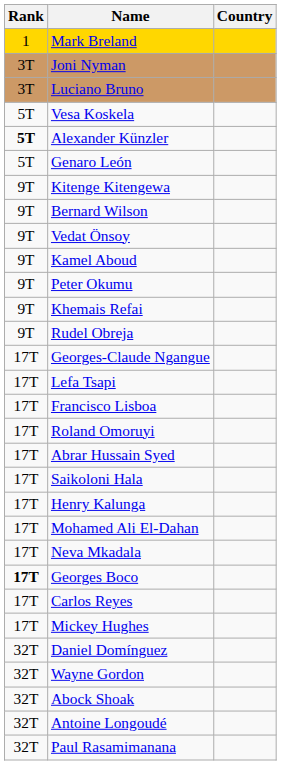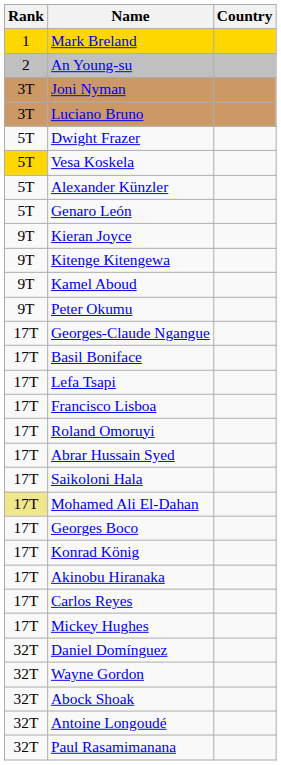 <table class="wikitable sortable" style="text-align:center">
 <tr>
 <th>Rank</th>
 <th>Name</th>
 <th>Country</th>
 </tr>
 <tr bgcolor=gold>
 <td>1</td>
 <td align="left"><a href='#'>Mark Breland</a></td>
+<td align="left"></td>
+</tr>
+<tr bgcolor=silver>
+<td>2</td>
+<td align="left"><a href='#'>An Young-su</a></td>
 <td align="left"></td>
 </tr>
 <tr bgcolor=#CC9966>
 <td>3T</td>
 <td align="left"><a href='#'>Joni Nyman</a></td>
 <td align="left"></td>
 </tr>
 <tr bgcolor=#CC9966>
 <td>3T</td>
 <td align="left"><a href='#'>Luciano Bruno</a></td>
 <td align="left"></td>
 </tr>
 <tr>
 <td>5T</td>
+<td align="left"><a href='#'>Dwight Frazer</a></td>
+<td align="left"></td>
+</tr>
+<tr>
+<td style="background: gold;">5T</td>
 <td align="left"><a href='#'>Vesa Koskela</a></td>
 <td align="left"></td>
 </tr>
 <tr>
-<td><strong>5T</strong></td>
+<td>5T</td>
 <td align="left"><a href='#'>Alexander Künzler</a></td>
 <td align="left"></td>
 </tr>
 <tr>
 <td>5T</td>
 <td align="left"><a href='#'>Genaro León</a></td>
 <td align="left"></td>
 </tr>
 <tr>
 <td>9T</td>
-<td align="left"><a href='#'>Kitenge Kitengewa</a></td>
+<td align="left"><a href='#'>Kieran Joyce</a></td>
 <td align="left"></td>
 </tr>
 <tr>
 <td>9T</td>
-<td align="left"><a href='#'>Bernard Wilson</a></td>
-<td align="left"></td>
-</tr>
-<tr>
-<td>9T</td>
-<td align="left"><a href='#'>Vedat Önsoy</a></td>
+<td align="left"><a href='#'>Kitenge Kitengewa</a></td>
 <td align="left"></td>
 </tr>
 <tr>
 <td>9T</td>
 <td align="left"><a href='#'>Kamel Aboud</a></td>
 <td align="left"></td>
 </tr>
 <tr>
 <td>9T</td>
 <td align="left"><a href='#'>Peter Okumu</a></td>
 <td align="left"></td>
 </tr>
 <tr>
-<td>9T</td>
-<td align="left"><a href='#'>Khemais Refai</a></td>
-<td align="left"></td>
-</tr>
-<tr>
-<td>9T</td>
-<td align="left"><a href='#'>Rudel Obreja</a></td>
+<td>17T</td>
+<td align="left"><a href='#'>Georges-Claude Ngangue</a></td>
 <td align="left"></td>
 </tr>
 <tr>
 <td>17T</td>
-<td align="left"><a href='#'>Georges-Claude Ngangue</a></td>
+<td align="left"><a href='#'>Basil Boniface</a></td>
 <td align="left"></td>
 </tr>
 <tr>
 <td>17T</td>
 <td align="left"><a href='#'>Lefa Tsapi</a></td>
 <td align="left"></td>
 </tr>
 <tr>
 <td>17T</td>
 <td align="left"><a href='#'>Francisco Lisboa</a></td>
 <td align="left"></td>
 </tr>
 <tr>
 <td>17T</td>
 <td align="left"><a href='#'>Roland Omoruyi</a></td>
 <td align="left"></td>
 </tr>
 <tr>
 <td>17T</td>
 <td align="left"><a href='#'>Abrar Hussain Syed</a></td>
 <td align="left"></td>
 </tr>
 <tr>
 <td>17T</td>
 <td align="left"><a href='#'>Saikoloni Hala</a></td>
 <td align="left"></td>
 </tr>
 <tr>
-<td>17T</td>
-<td align="left"><a href='#'>Henry Kalunga</a></td>
-<td align="left"></td>
-</tr>
-<tr>
-<td>17T</td>
+<td style="background: khaki;">17T</td>
 <td align="left"><a href='#'>Mohamed Ali El-Dahan</a></td>
 <td align="left"></td>
 </tr>
 <tr>
 <td>17T</td>
-<td align="left"><a href='#'>Neva Mkadala</a></td>
+<td align="left"><a href='#'>Georges Boco</a></td>
 <td align="left"></td>
 </tr>
 <tr>
-<td><strong>17T</strong></td>
-<td align="left"><a href='#'>Georges Boco</a></td>
+<td>17T</td>
+<td align="left"><a href='#'>Konrad König</a></td>
+<td align="left"></td>
+</tr>
+<tr>
+<td>17T</td>
+<td align="left"><a href='#'>Akinobu Hiranaka</a></td>
 <td align="left"></td>
 </tr>
 <tr>
 <td>17T</td>
 <td align="left"><a href='#'>Carlos Reyes</a></td>
 <td align="left"></td>
 </tr>
 <tr>
 <td>17T</td>
 <td align="left"><a href='#'>Mickey Hughes</a></td>
 <td align="left"></td>
 </tr>
 <tr>
 <td>32T</td>
 <td align="left"><a href='#'>Daniel Domínguez</a></td>
 <td align="left"></td>
 </tr>
 <tr>
 <td>32T</td>
 <td align="left"><a href='#'>Wayne Gordon</a></td>
 <td align="left"></td>
 </tr>
 <tr>
 <td>32T</td>
 <td align="left"><a href='#'>Abock Shoak</a></td>
 <td align="left"></td>
 </tr>
 <tr>
 <td>32T</td>
 <td align="left"><a href='#'>Antoine Longoudé</a></td>
 <td align="left"></td>
 </tr>
 <tr>
 <td>32T</td>
 <td align="left"><a href='#'>Paul Rasamimanana</a></td>
 <td align="left"></td>
 </tr>
 </table>
